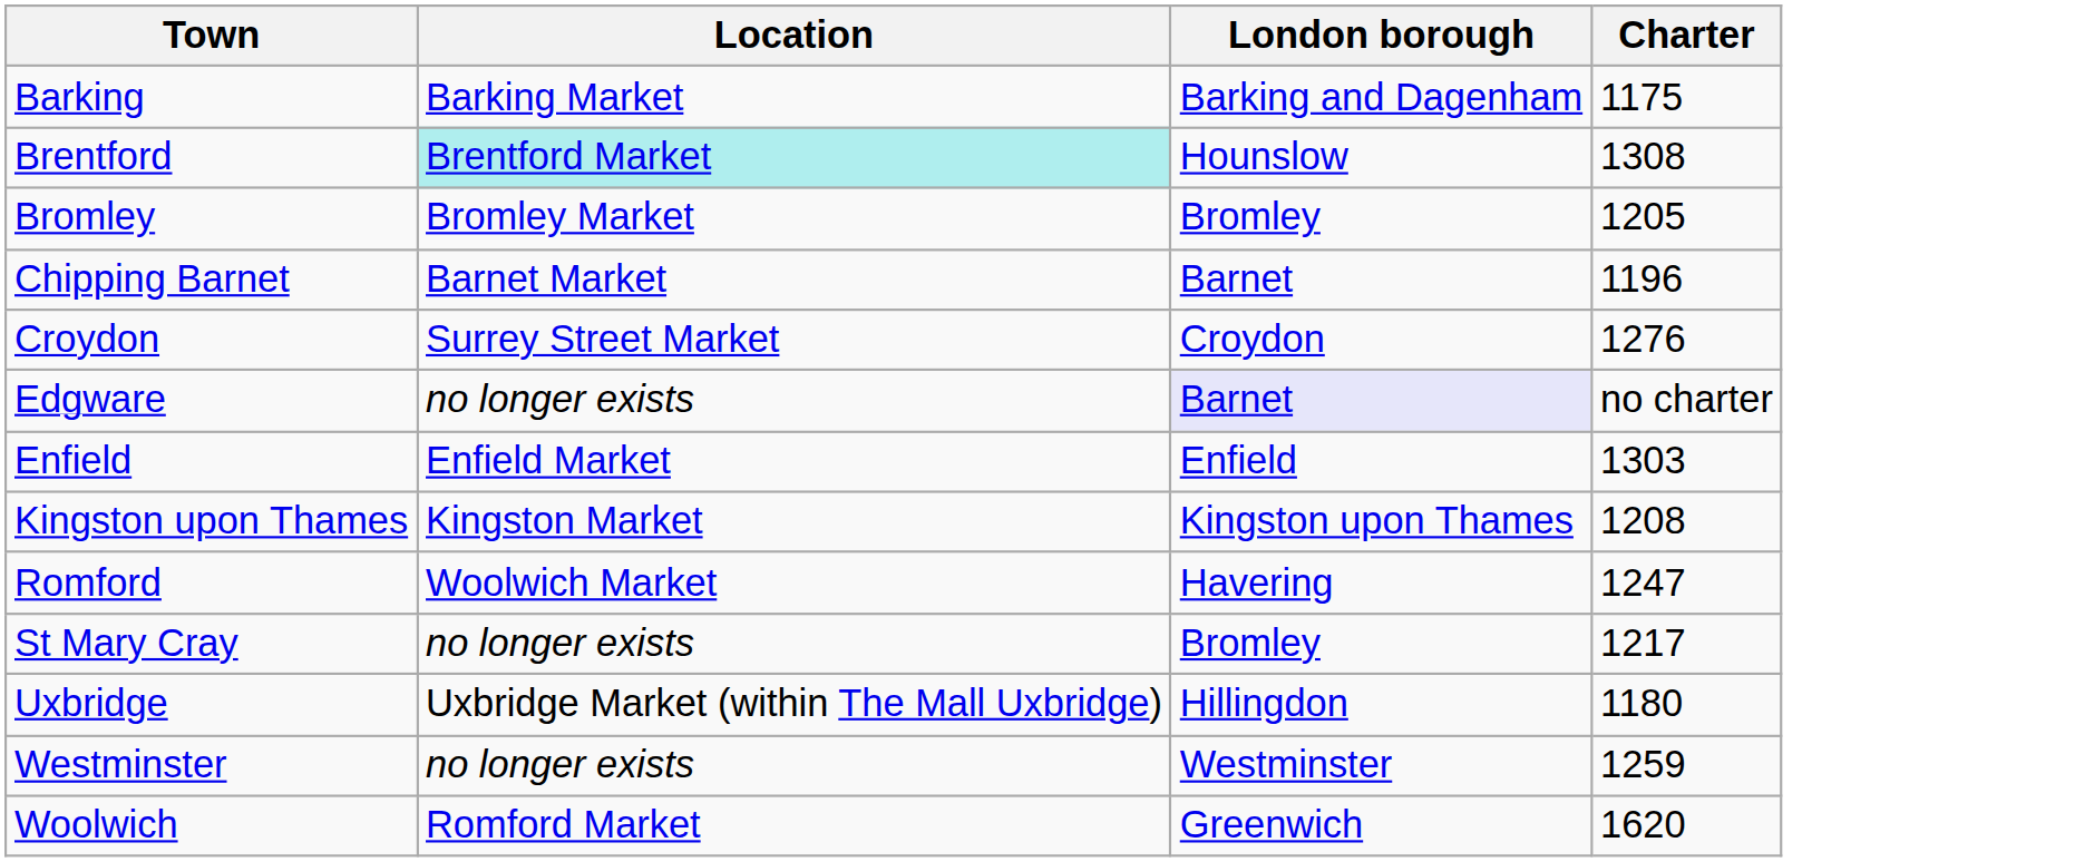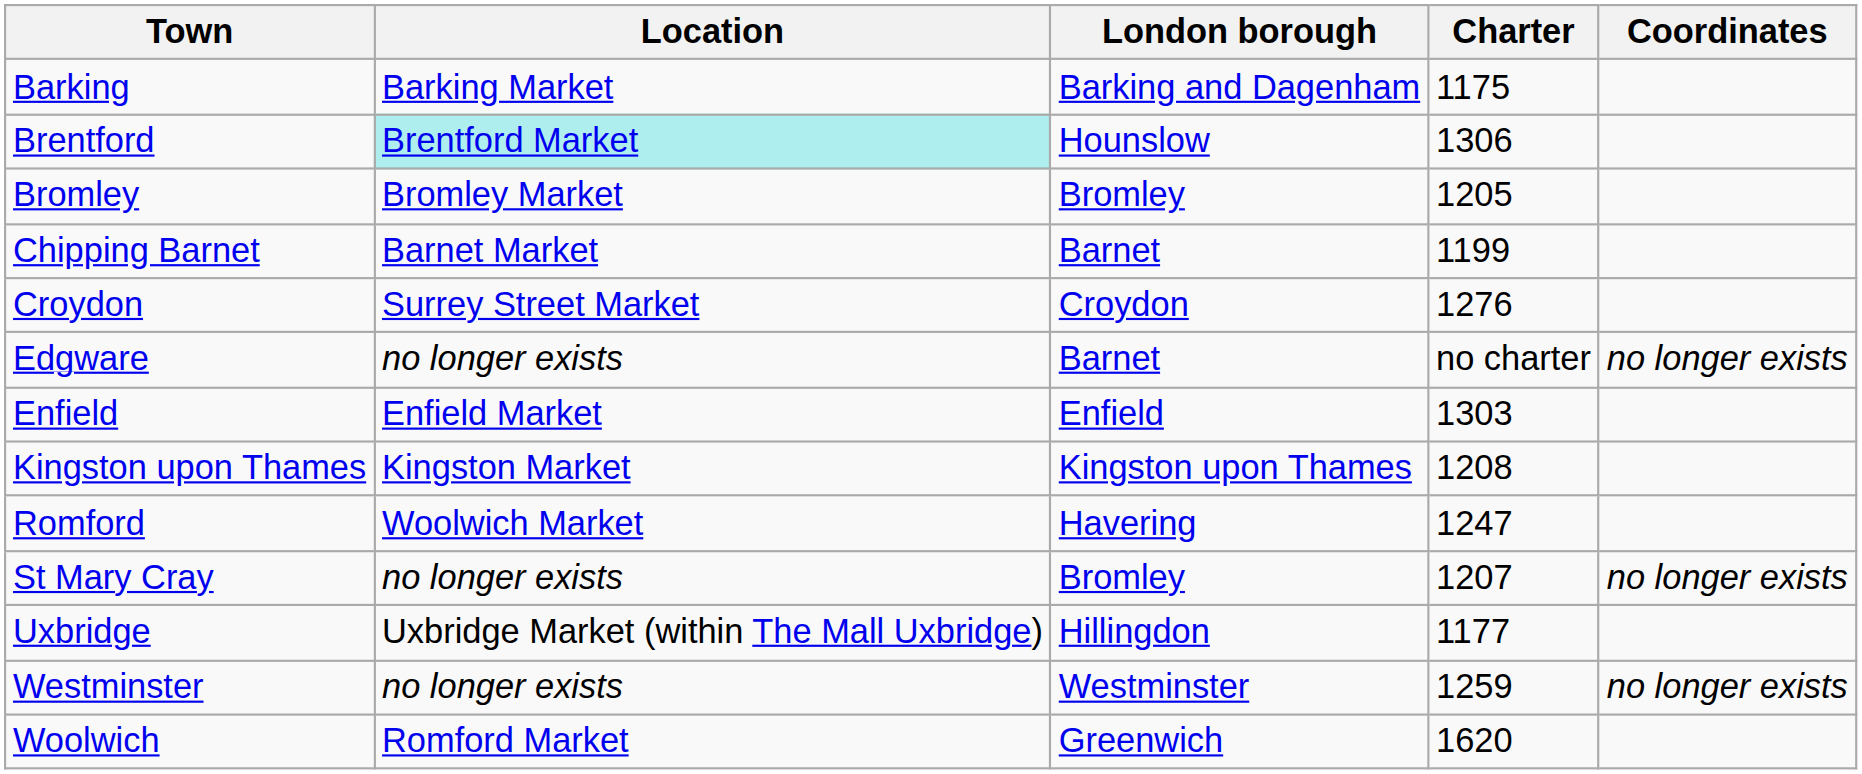 <table class="wikitable sortable">
 <tr>
 <th>Town</th>
 <th>Location</th>
 <th>London borough</th>
 <th>Charter</th>
+<th>Coordinates</th>
 </tr>
 <tr>
 <td><a href='#'>Barking</a></td>
 <td><a href='#'>Barking Market</a></td>
 <td><a href='#'>Barking and Dagenham</a></td>
 <td>1175</td>
+<td></td>
 </tr>
 <tr>
 <td><a href='#'>Brentford</a></td>
 <td style="background: paleturquoise;"><a href='#'>Brentford Market</a></td>
 <td><a href='#'>Hounslow</a></td>
-<td>1308</td>
+<td>1306</td>
+<td></td>
 </tr>
 <tr>
 <td><a href='#'>Bromley</a></td>
 <td><a href='#'>Bromley Market</a></td>
 <td><a href='#'>Bromley</a></td>
 <td>1205</td>
+<td></td>
 </tr>
 <tr>
 <td><a href='#'>Chipping Barnet</a></td>
 <td><a href='#'>Barnet Market</a></td>
 <td><a href='#'>Barnet</a></td>
-<td>1196</td>
+<td>1199</td>
+<td></td>
 </tr>
 <tr>
 <td><a href='#'>Croydon</a></td>
 <td><a href='#'>Surrey Street Market</a></td>
 <td><a href='#'>Croydon</a></td>
 <td>1276</td>
+<td></td>
 </tr>
 <tr>
 <td><a href='#'>Edgware</a></td>
 <td><em>no longer exists</em></td>
-<td style="background: lavender;"><a href='#'>Barnet</a></td>
+<td><a href='#'>Barnet</a></td>
 <td>no charter</td>
+<td><em>no longer exists</em></td>
 </tr>
 <tr>
 <td><a href='#'>Enfield</a></td>
 <td><a href='#'>Enfield Market</a></td>
 <td><a href='#'>Enfield</a></td>
 <td>1303</td>
+<td></td>
 </tr>
 <tr>
 <td><a href='#'>Kingston upon Thames</a></td>
 <td><a href='#'>Kingston Market</a></td>
 <td><a href='#'>Kingston upon Thames</a></td>
 <td>1208</td>
+<td></td>
 </tr>
 <tr>
 <td><a href='#'>Romford</a></td>
 <td><a href='#'>Woolwich Market</a></td>
 <td><a href='#'>Havering</a></td>
 <td>1247</td>
+<td></td>
 </tr>
 <tr>
 <td><a href='#'>St Mary Cray</a></td>
 <td><em>no longer exists</em></td>
 <td><a href='#'>Bromley</a></td>
-<td>1217</td>
+<td>1207</td>
+<td><em>no longer exists</em></td>
 </tr>
 <tr>
 <td><a href='#'>Uxbridge</a></td>
 <td>Uxbridge Market (within <a href='#'>The Mall Uxbridge</a>)</td>
 <td><a href='#'>Hillingdon</a></td>
-<td>1180</td>
+<td>1177</td>
+<td></td>
 </tr>
 <tr>
 <td><a href='#'>Westminster</a></td>
 <td><em>no longer exists</em></td>
 <td><a href='#'>Westminster</a></td>
 <td>1259</td>
+<td><em>no longer exists</em></td>
 </tr>
 <tr>
 <td><a href='#'>Woolwich</a></td>
 <td><a href='#'>Romford Market</a></td>
 <td><a href='#'>Greenwich</a></td>
 <td>1620</td>
+<td></td>
 </tr>
 </table>
